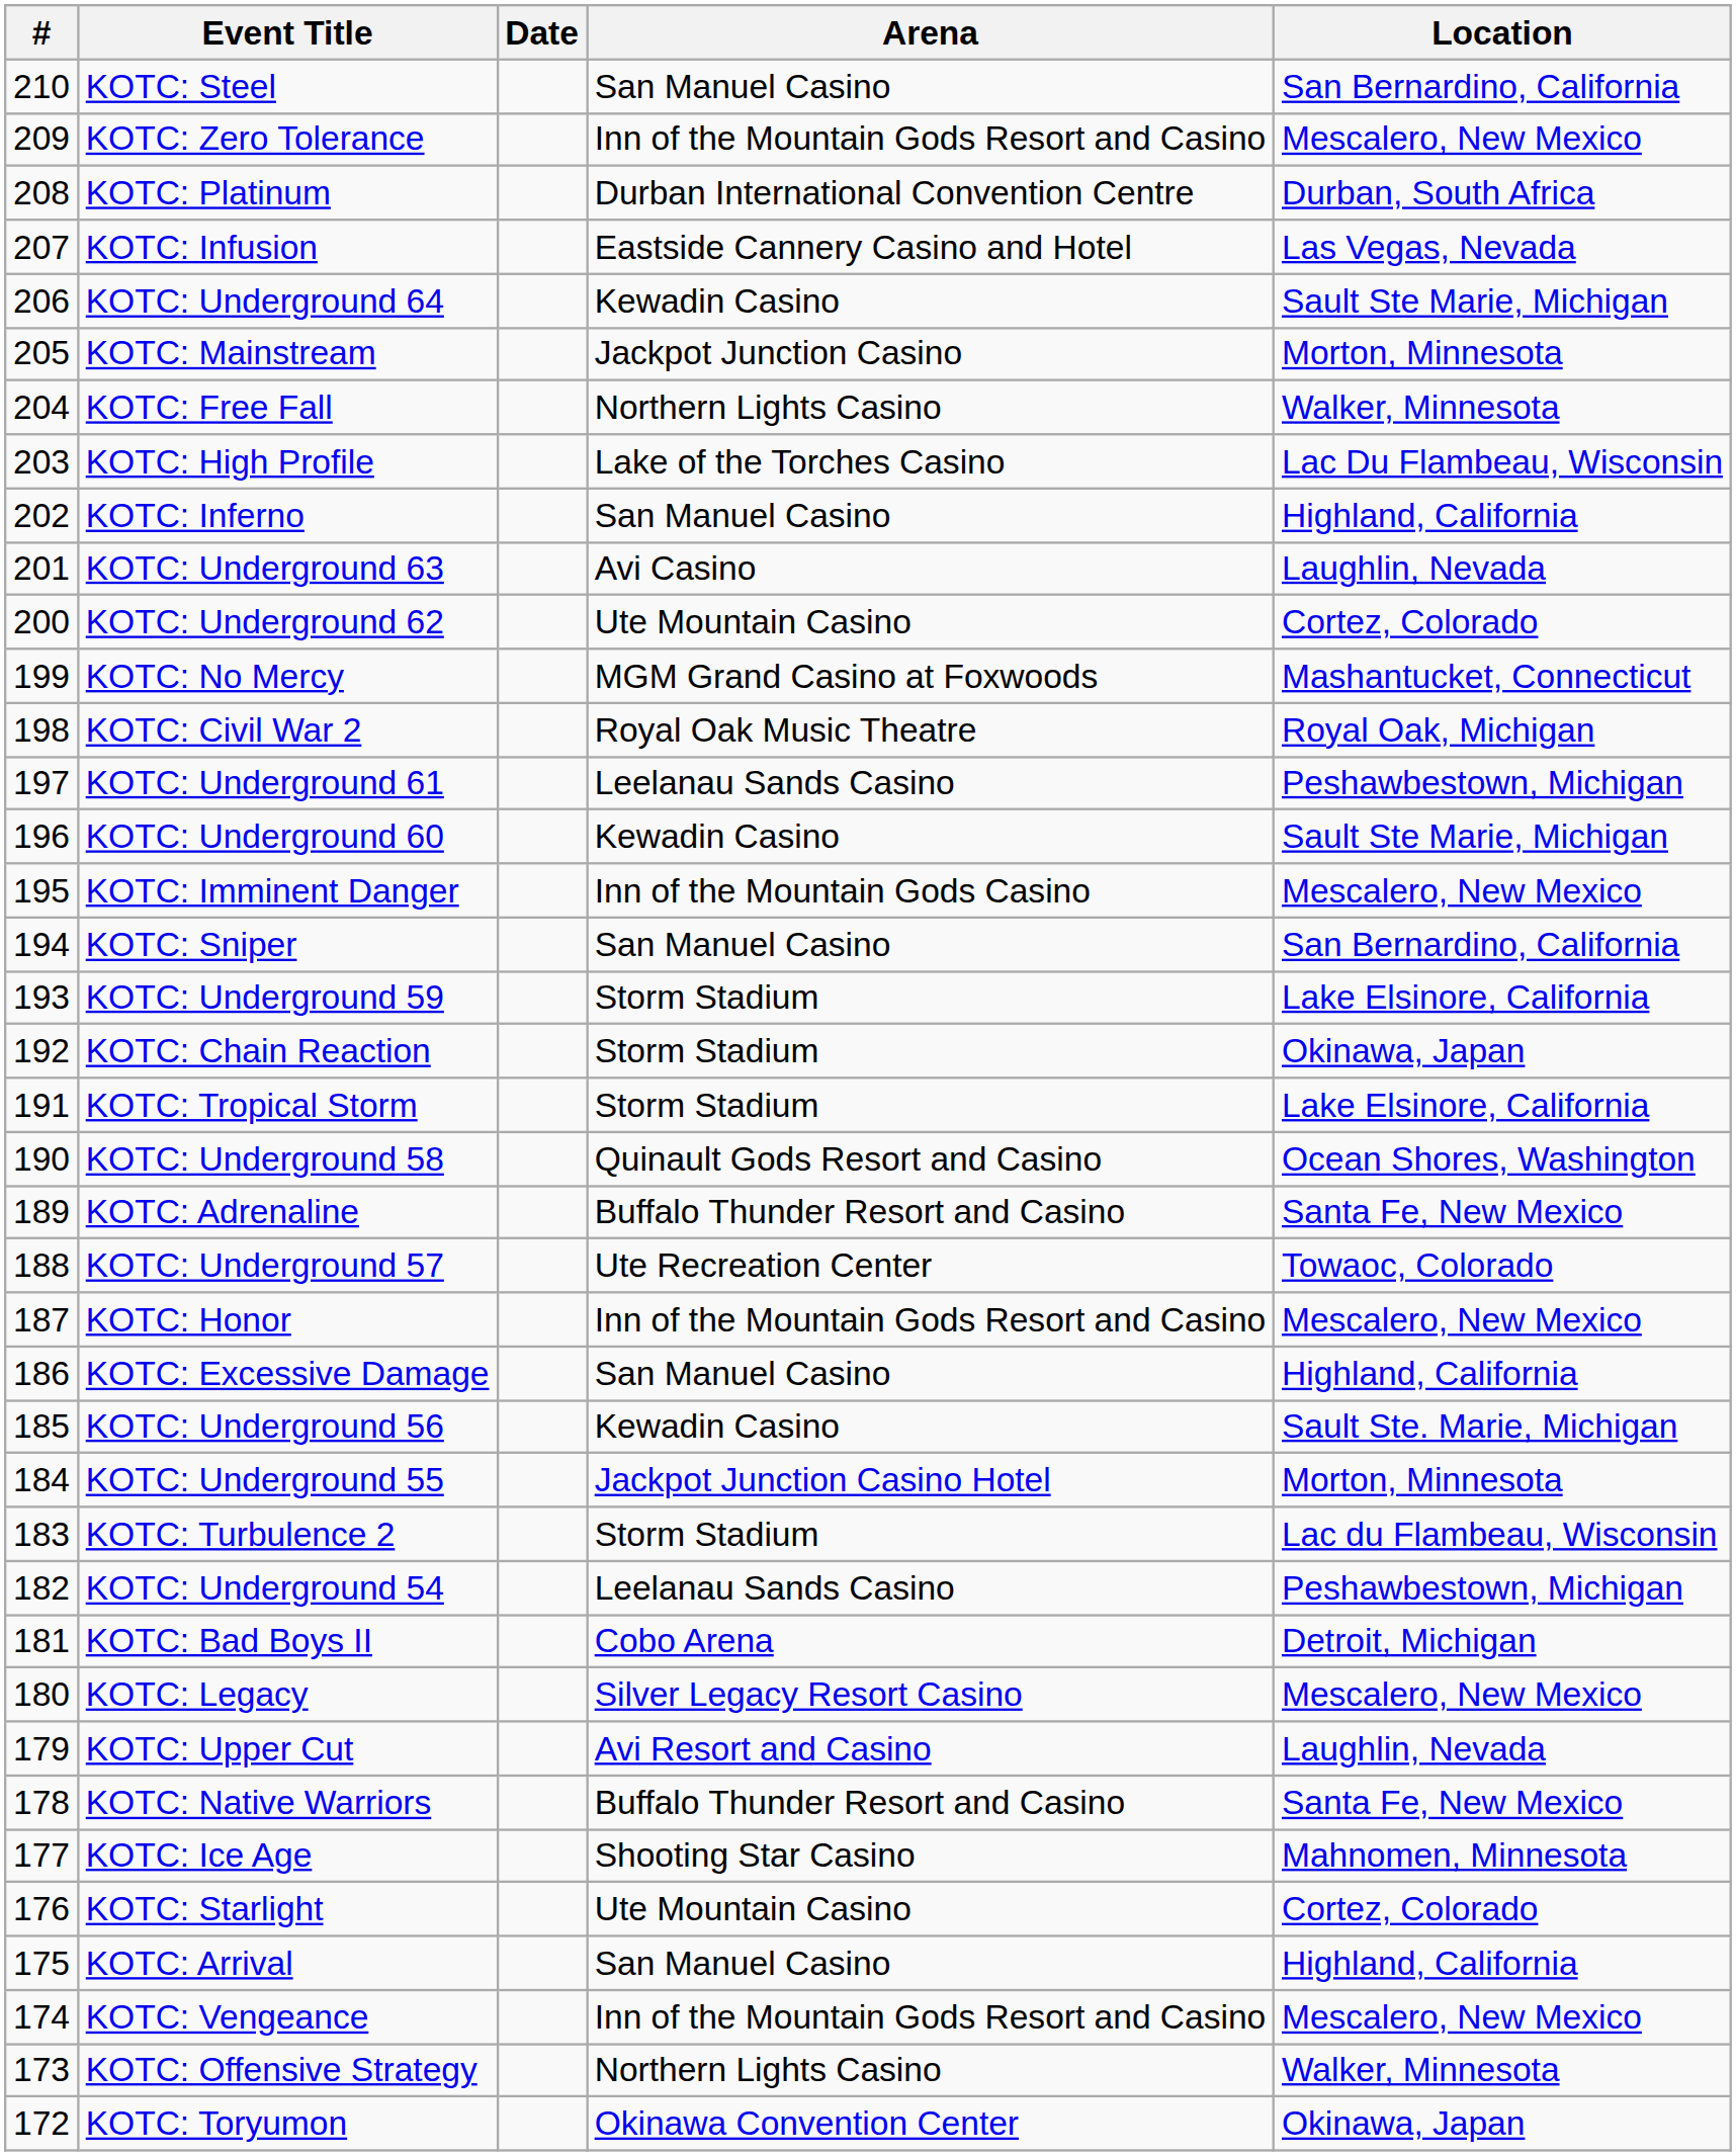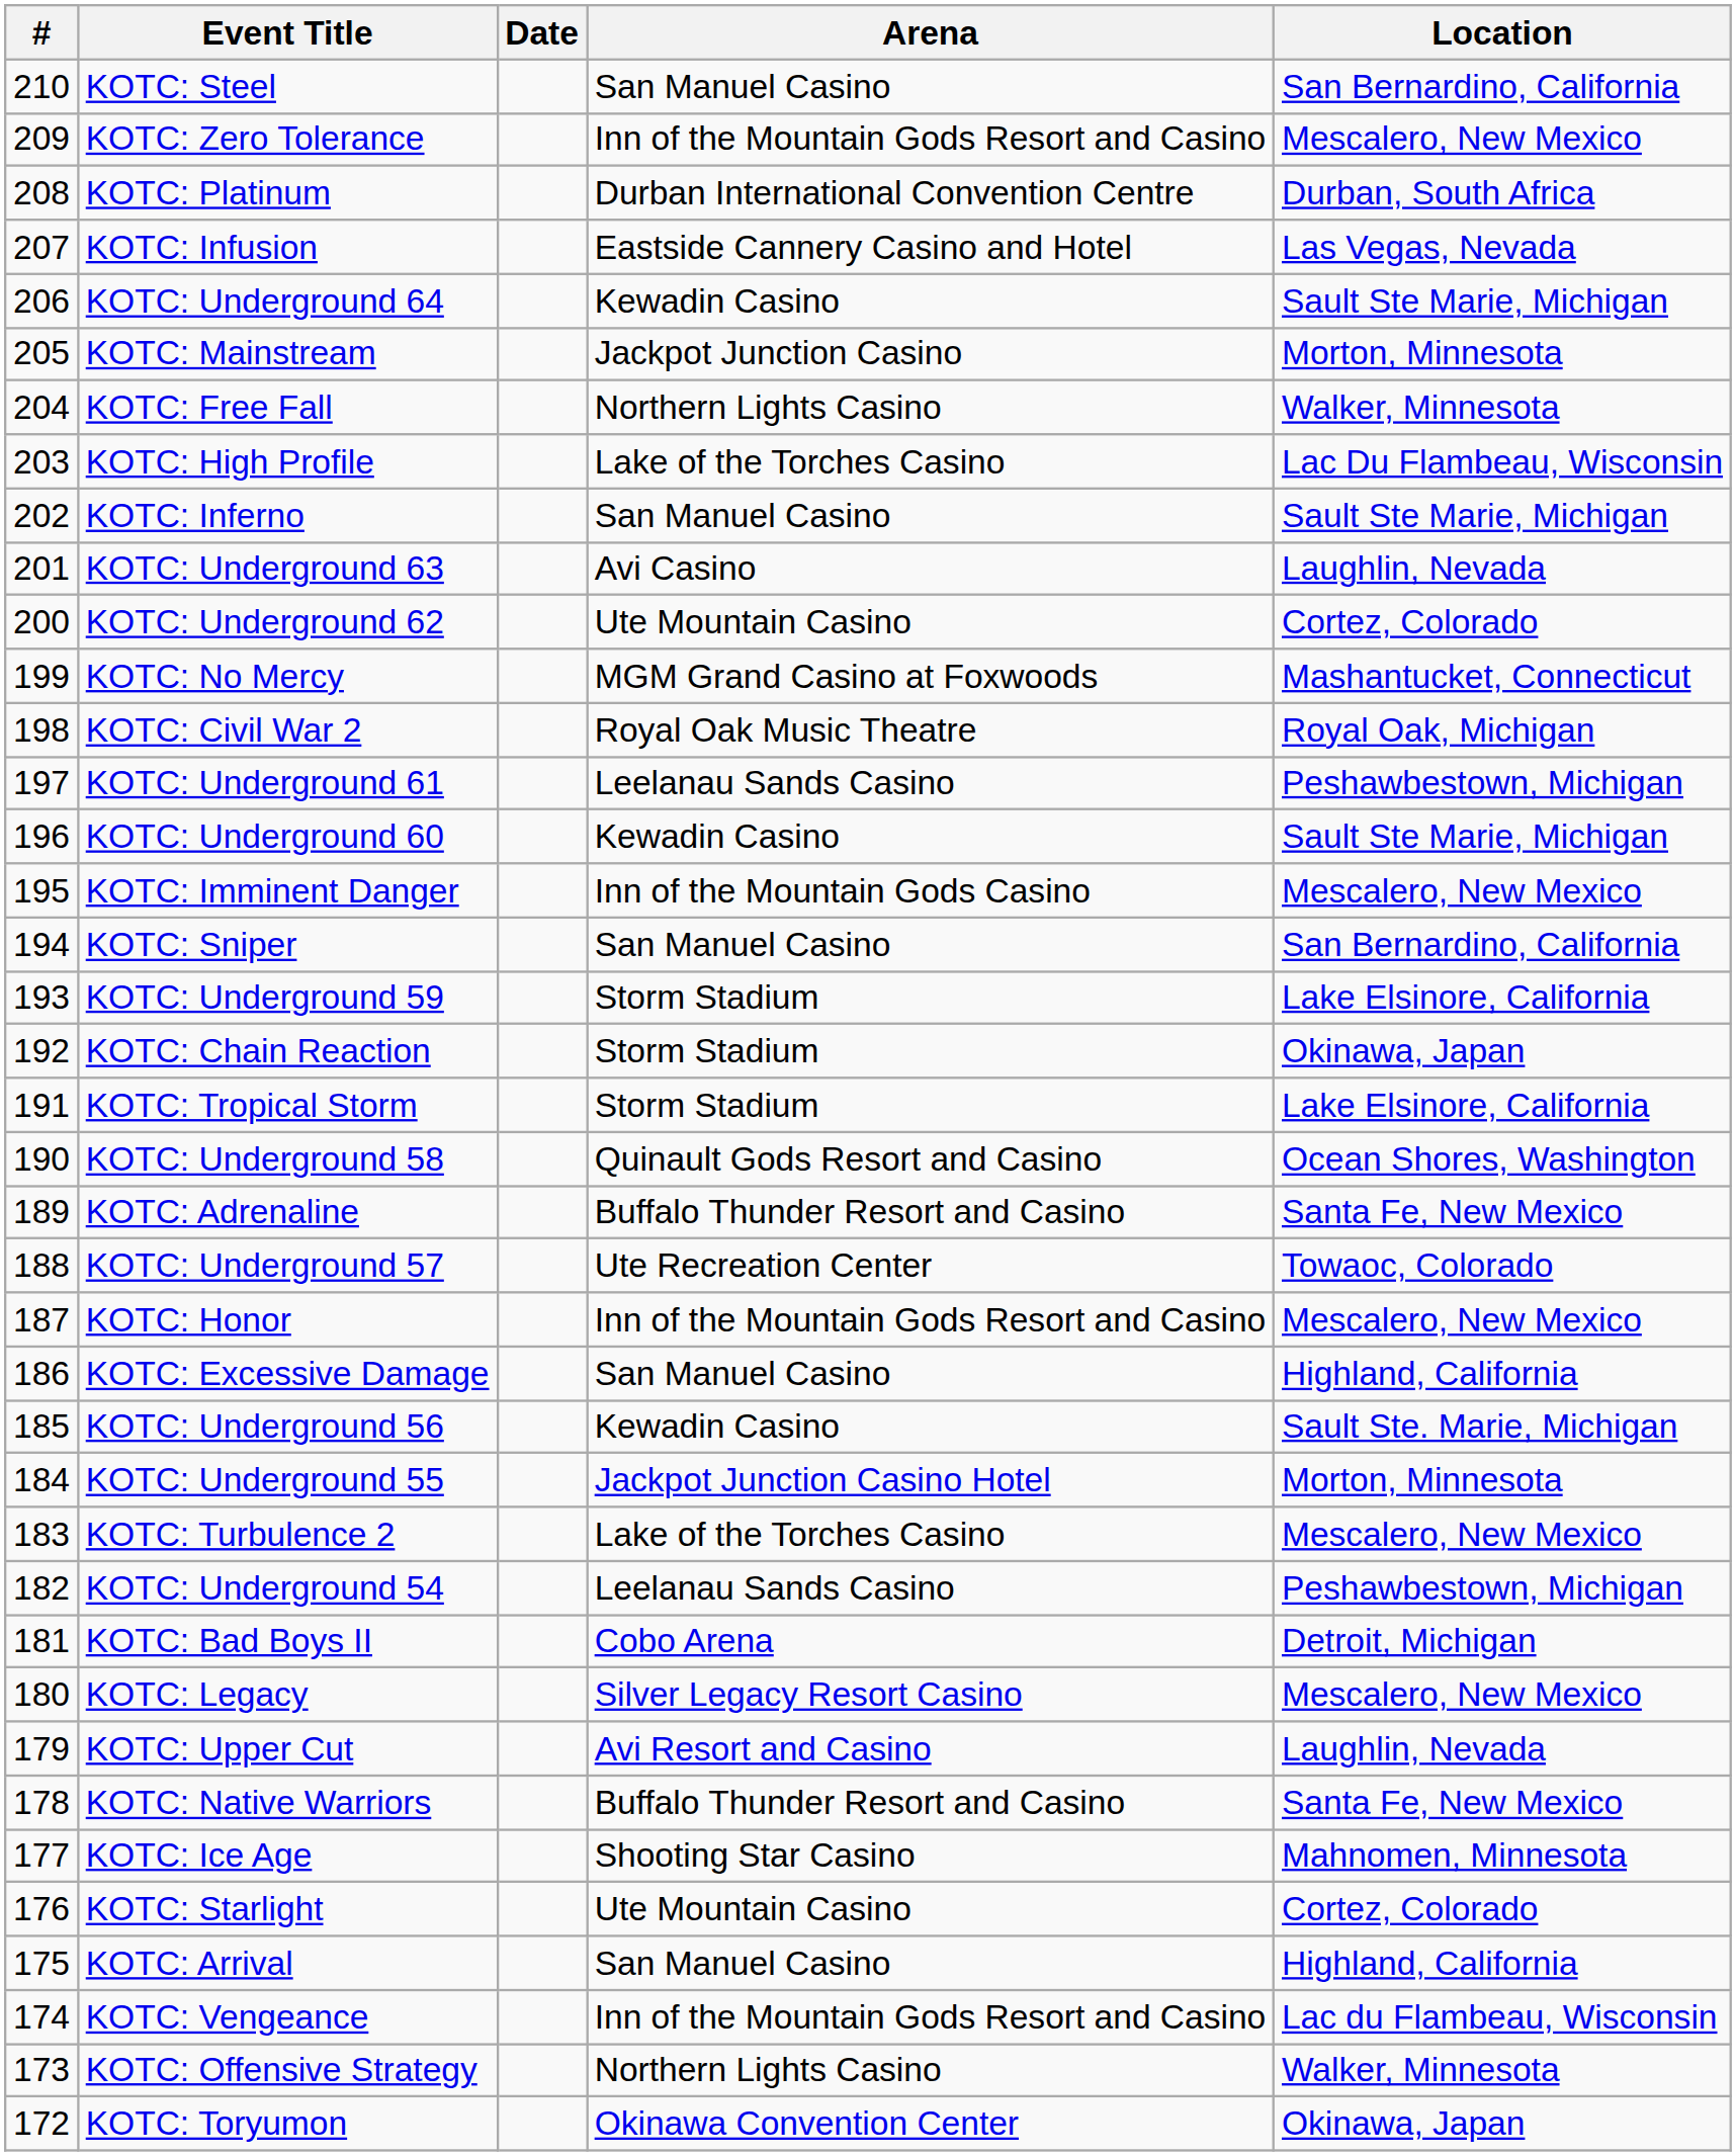 <table class="sortable wikitable succession-box" style="font-size:90%;">
 <tr>
 <th scope="col">#</th>
 <th scope="col">Event Title</th>
 <th scope="col">Date</th>
 <th scope="col">Arena</th>
 <th scope="col">Location</th>
 </tr>
 <tr>
 <td align=center>210</td>
 <td><a href='#'>KOTC: Steel</a></td>
 <td></td>
 <td>San Manuel Casino</td>
 <td><a href='#'>San Bernardino, California</a></td>
 </tr>
 <tr>
 <td align=center>209</td>
 <td><a href='#'>KOTC: Zero Tolerance</a></td>
 <td></td>
 <td>Inn of the Mountain Gods Resort and Casino</td>
 <td><a href='#'>Mescalero, New Mexico</a></td>
 </tr>
 <tr>
 <td align=center>208</td>
 <td><a href='#'>KOTC: Platinum</a></td>
 <td></td>
 <td>Durban International Convention Centre</td>
 <td><a href='#'>Durban, South Africa</a></td>
 </tr>
 <tr>
 <td align=center>207</td>
 <td><a href='#'>KOTC: Infusion</a></td>
 <td></td>
 <td>Eastside Cannery Casino and Hotel</td>
 <td><a href='#'>Las Vegas, Nevada</a></td>
 </tr>
 <tr>
 <td align=center>206</td>
 <td><a href='#'>KOTC: Underground 64</a></td>
 <td></td>
 <td>Kewadin Casino</td>
 <td><a href='#'>Sault Ste Marie, Michigan</a></td>
 </tr>
 <tr>
 <td align=center>205</td>
 <td><a href='#'>KOTC: Mainstream</a></td>
 <td></td>
 <td>Jackpot Junction Casino</td>
 <td><a href='#'>Morton, Minnesota</a></td>
 </tr>
 <tr>
 <td align=center>204</td>
 <td><a href='#'>KOTC: Free Fall</a></td>
 <td></td>
 <td>Northern Lights Casino</td>
 <td><a href='#'>Walker, Minnesota</a></td>
 </tr>
 <tr>
 <td align=center>203</td>
 <td><a href='#'>KOTC: High Profile</a></td>
 <td></td>
 <td>Lake of the Torches Casino</td>
 <td><a href='#'>Lac Du Flambeau, Wisconsin</a></td>
 </tr>
 <tr>
 <td align=center>202</td>
 <td><a href='#'>KOTC: Inferno</a></td>
 <td></td>
 <td>San Manuel Casino</td>
-<td><a href='#'>Highland, California</a></td>
+<td><a href='#'>Sault Ste Marie, Michigan</a></td>
 </tr>
 <tr>
 <td align=center>201</td>
 <td><a href='#'>KOTC: Underground 63</a></td>
 <td></td>
 <td>Avi Casino</td>
 <td><a href='#'>Laughlin, Nevada</a></td>
 </tr>
 <tr>
 <td align=center>200</td>
 <td><a href='#'>KOTC: Underground 62</a></td>
 <td></td>
 <td>Ute Mountain Casino</td>
 <td><a href='#'>Cortez, Colorado</a></td>
 </tr>
 <tr>
 <td align=center>199</td>
 <td><a href='#'>KOTC: No Mercy</a></td>
 <td></td>
 <td>MGM Grand Casino at Foxwoods</td>
 <td><a href='#'>Mashantucket, Connecticut</a></td>
 </tr>
 <tr>
 <td align=center>198</td>
 <td><a href='#'>KOTC: Civil War 2</a></td>
 <td></td>
 <td>Royal Oak Music Theatre</td>
 <td><a href='#'>Royal Oak, Michigan</a></td>
 </tr>
 <tr>
 <td align=center>197</td>
 <td><a href='#'>KOTC: Underground 61</a></td>
 <td></td>
 <td>Leelanau Sands Casino</td>
 <td><a href='#'>Peshawbestown, Michigan</a></td>
 </tr>
 <tr>
 <td align=center>196</td>
 <td><a href='#'>KOTC: Underground 60</a></td>
 <td></td>
 <td>Kewadin Casino</td>
 <td><a href='#'>Sault Ste Marie, Michigan</a></td>
 </tr>
 <tr>
 <td align=center>195</td>
 <td><a href='#'>KOTC: Imminent Danger</a></td>
 <td></td>
 <td>Inn of the Mountain Gods Casino</td>
 <td><a href='#'>Mescalero, New Mexico</a></td>
 </tr>
 <tr>
 <td align=center>194</td>
 <td><a href='#'>KOTC: Sniper</a></td>
 <td></td>
 <td>San Manuel Casino</td>
 <td><a href='#'>San Bernardino, California</a></td>
 </tr>
 <tr>
 <td align=center>193</td>
 <td><a href='#'>KOTC: Underground 59</a></td>
 <td></td>
 <td>Storm Stadium</td>
 <td><a href='#'>Lake Elsinore, California</a></td>
 </tr>
 <tr>
 <td align=center>192</td>
 <td><a href='#'>KOTC: Chain Reaction</a></td>
 <td></td>
 <td>Storm Stadium</td>
 <td><a href='#'>Okinawa, Japan</a></td>
 </tr>
 <tr>
 <td align=center>191</td>
 <td><a href='#'>KOTC: Tropical Storm</a></td>
 <td></td>
 <td>Storm Stadium</td>
 <td><a href='#'>Lake Elsinore, California</a></td>
 </tr>
 <tr>
 <td align=center>190</td>
 <td><a href='#'>KOTC: Underground 58</a></td>
 <td></td>
 <td>Quinault Gods Resort and Casino</td>
 <td><a href='#'>Ocean Shores, Washington</a></td>
 </tr>
 <tr>
 <td align=center>189</td>
 <td><a href='#'>KOTC: Adrenaline</a></td>
 <td></td>
 <td>Buffalo Thunder Resort and Casino</td>
 <td><a href='#'>Santa Fe, New Mexico</a></td>
 </tr>
 <tr>
 <td align=center>188</td>
 <td><a href='#'>KOTC: Underground 57</a></td>
 <td></td>
 <td>Ute Recreation Center</td>
 <td><a href='#'>Towaoc, Colorado</a></td>
 </tr>
 <tr>
 <td align=center>187</td>
 <td><a href='#'>KOTC: Honor</a></td>
 <td></td>
 <td>Inn of the Mountain Gods Resort and Casino</td>
 <td><a href='#'>Mescalero, New Mexico</a></td>
 </tr>
 <tr>
 <td align=center>186</td>
 <td><a href='#'>KOTC: Excessive Damage</a></td>
 <td></td>
 <td>San Manuel Casino</td>
 <td><a href='#'>Highland, California</a></td>
 </tr>
 <tr>
 <td align=center>185</td>
 <td><a href='#'>KOTC: Underground 56</a></td>
 <td></td>
 <td>Kewadin Casino</td>
 <td><a href='#'>Sault Ste. Marie, Michigan</a></td>
 </tr>
 <tr>
 <td align=center>184</td>
 <td><a href='#'>KOTC: Underground 55</a></td>
 <td></td>
 <td><a href='#'>Jackpot Junction Casino Hotel</a></td>
 <td><a href='#'>Morton, Minnesota</a></td>
 </tr>
 <tr>
 <td align=center>183</td>
 <td><a href='#'>KOTC: Turbulence 2</a></td>
 <td></td>
-<td>Storm Stadium</td>
-<td><a href='#'>Lac du Flambeau, Wisconsin</a></td>
+<td>Lake of the Torches Casino</td>
+<td><a href='#'>Mescalero, New Mexico</a></td>
 </tr>
 <tr>
 <td align=center>182</td>
 <td><a href='#'>KOTC: Underground 54</a></td>
 <td></td>
 <td>Leelanau Sands Casino</td>
 <td><a href='#'>Peshawbestown, Michigan</a></td>
 </tr>
 <tr>
 <td align=center>181</td>
 <td><a href='#'>KOTC: Bad Boys II</a></td>
 <td></td>
 <td><a href='#'>Cobo Arena</a></td>
 <td><a href='#'>Detroit, Michigan</a></td>
 </tr>
 <tr>
 <td align=center>180</td>
 <td><a href='#'>KOTC: Legacy</a></td>
 <td></td>
 <td><a href='#'>Silver Legacy Resort Casino</a></td>
 <td><a href='#'>Mescalero, New Mexico</a></td>
 </tr>
 <tr>
 <td align=center>179</td>
 <td><a href='#'>KOTC: Upper Cut</a></td>
 <td></td>
 <td><a href='#'>Avi Resort and Casino</a></td>
 <td><a href='#'>Laughlin, Nevada</a></td>
 </tr>
 <tr>
 <td align=center>178</td>
 <td><a href='#'>KOTC: Native Warriors</a></td>
 <td></td>
 <td>Buffalo Thunder Resort and Casino</td>
 <td><a href='#'>Santa Fe, New Mexico</a></td>
 </tr>
 <tr>
 <td align=center>177</td>
 <td><a href='#'>KOTC: Ice Age</a></td>
 <td></td>
 <td>Shooting Star Casino</td>
 <td><a href='#'>Mahnomen, Minnesota</a></td>
 </tr>
 <tr>
 <td align=center>176</td>
 <td><a href='#'>KOTC: Starlight</a></td>
 <td></td>
 <td>Ute Mountain Casino</td>
 <td><a href='#'>Cortez, Colorado</a></td>
 </tr>
 <tr>
 <td align=center>175</td>
 <td><a href='#'>KOTC: Arrival</a></td>
 <td></td>
 <td>San Manuel Casino</td>
 <td><a href='#'>Highland, California</a></td>
 </tr>
 <tr>
 <td align=center>174</td>
 <td><a href='#'>KOTC: Vengeance</a></td>
 <td></td>
 <td>Inn of the Mountain Gods Resort and Casino</td>
-<td><a href='#'>Mescalero, New Mexico</a></td>
+<td><a href='#'>Lac du Flambeau, Wisconsin</a></td>
 </tr>
 <tr>
 <td align=center>173</td>
 <td><a href='#'>KOTC: Offensive Strategy</a></td>
 <td></td>
 <td>Northern Lights Casino</td>
 <td><a href='#'>Walker, Minnesota</a></td>
 </tr>
 <tr>
 <td align=center>172</td>
 <td><a href='#'>KOTC: Toryumon</a></td>
 <td></td>
 <td><a href='#'>Okinawa Convention Center</a></td>
 <td><a href='#'>Okinawa, Japan</a></td>
 </tr>
 </table>
